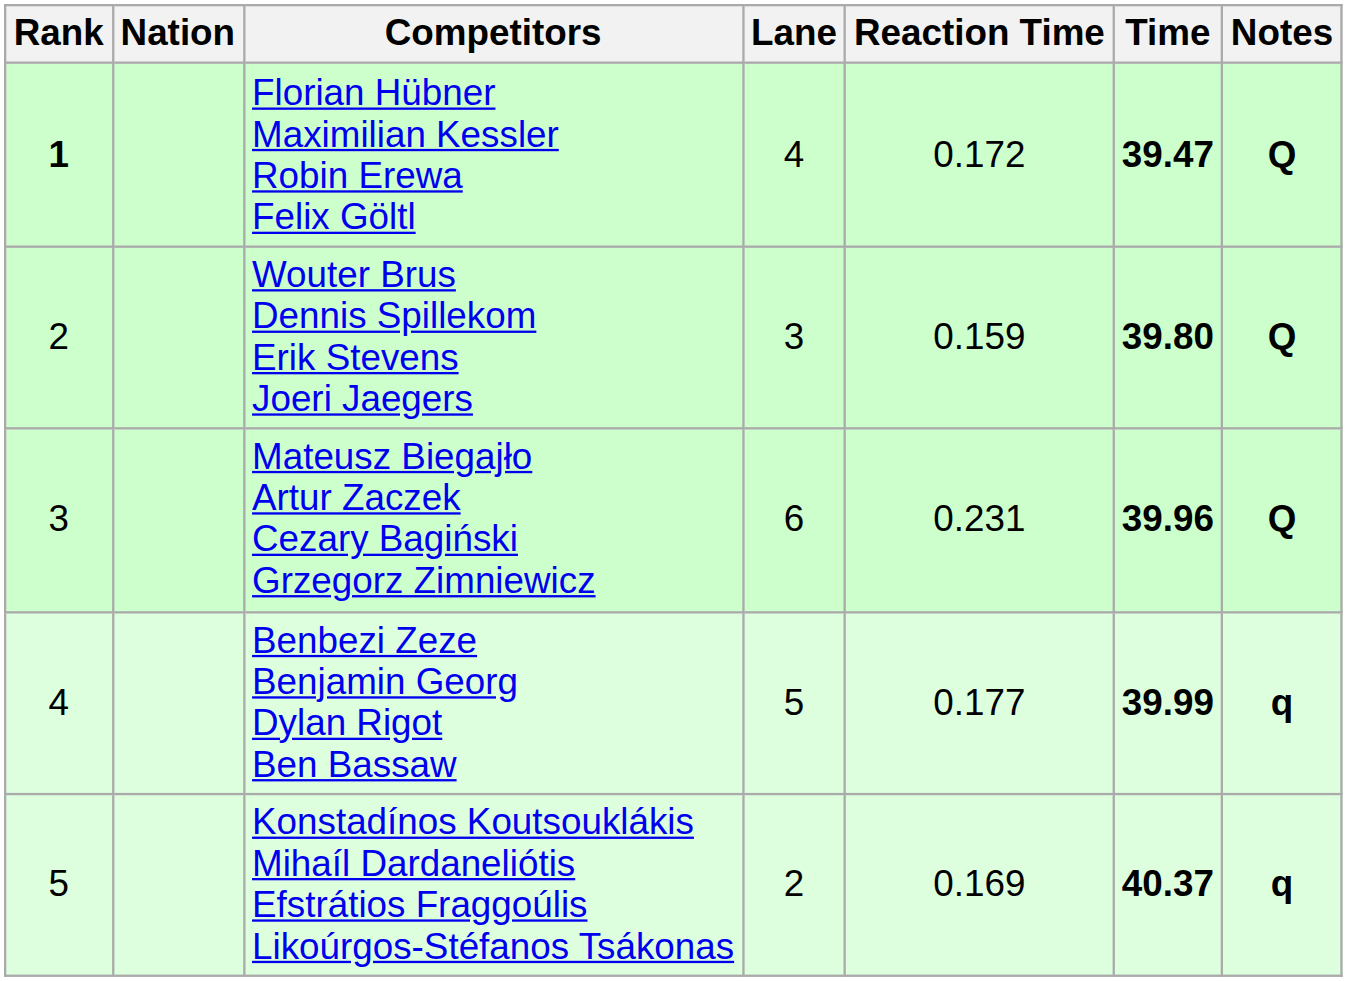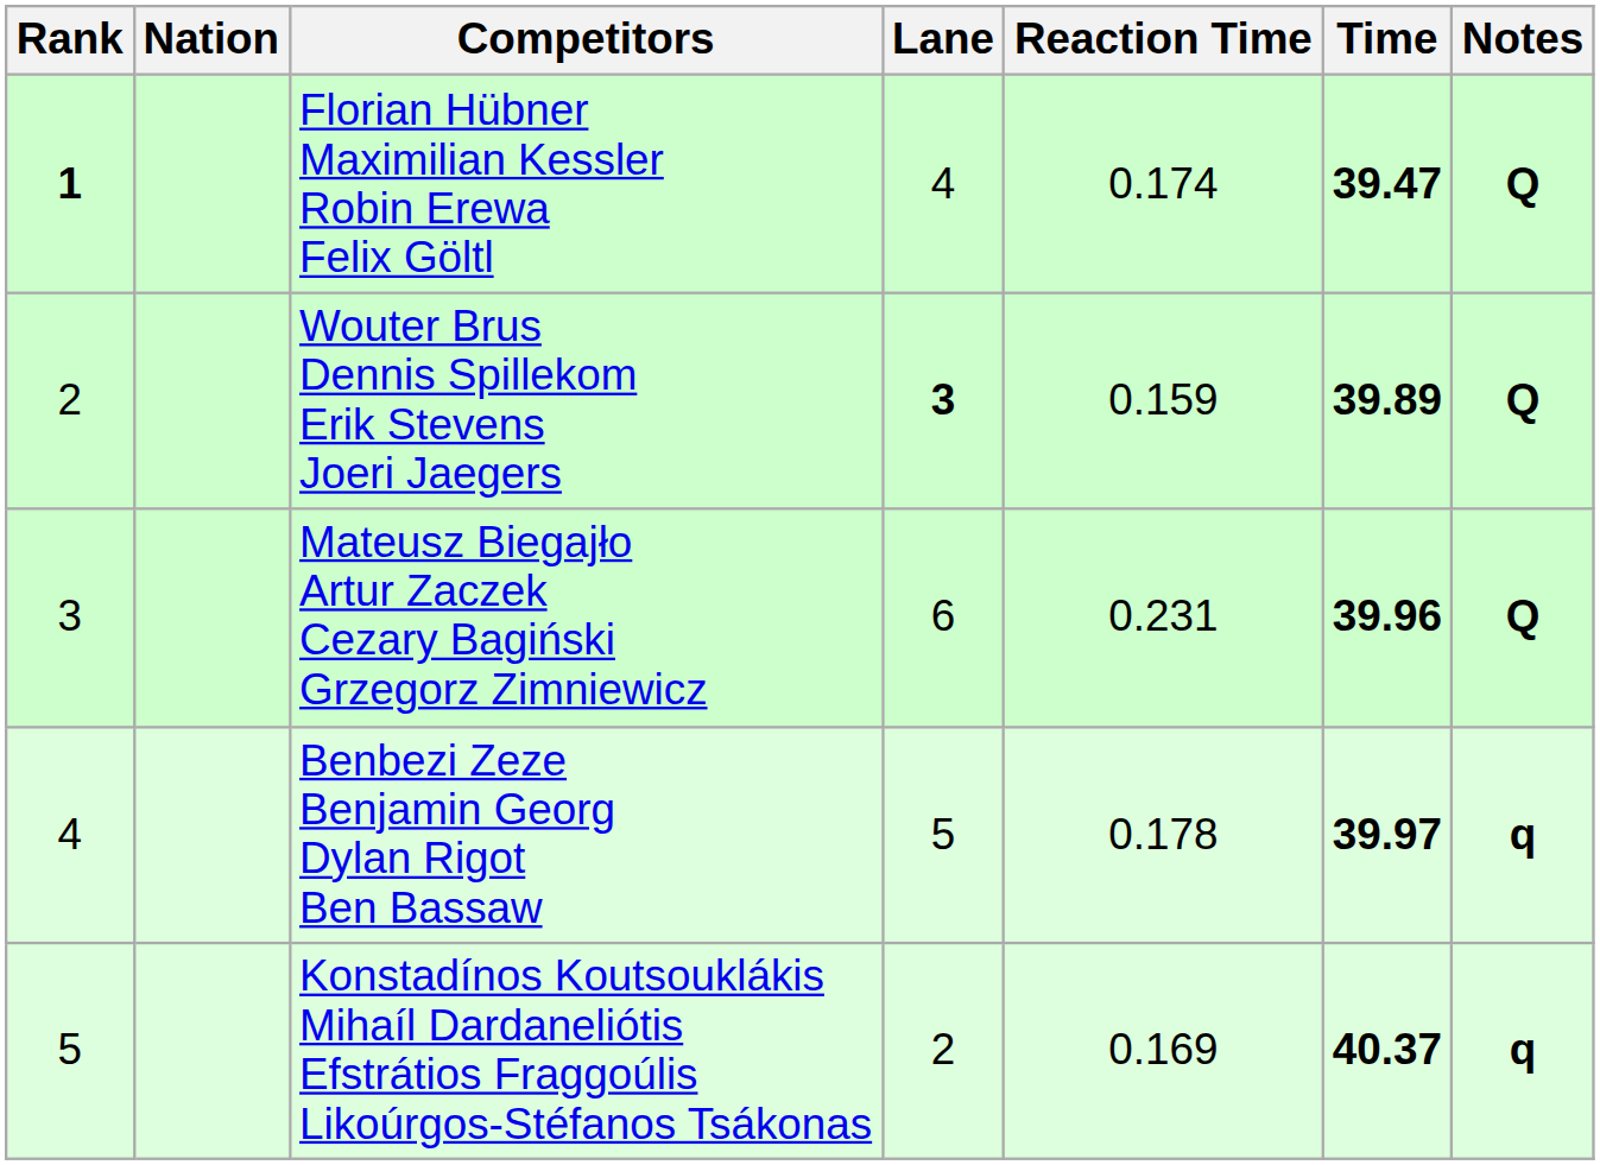 <table class="wikitable sortable" style="text-align:center">
 <tr>
 <th>Rank</th>
 <th>Nation</th>
 <th>Competitors</th>
 <th>Lane</th>
 <th>Reaction Time</th>
 <th>Time</th>
 <th>Notes</th>
 </tr>
 <tr bgcolor=ccffcc>
 <td><strong>1</strong></td>
 <td align=left></td>
 <td align=left><a href='#'>Florian Hübner</a><br><a href='#'>Maximilian Kessler</a><br><a href='#'>Robin Erewa</a><br><a href='#'>Felix Göltl</a></td>
 <td>4</td>
-<td>0.172</td>
+<td>0.174</td>
 <td><strong>39.47</strong></td>
 <td><strong>Q</strong></td>
 </tr>
 <tr bgcolor=ccffcc>
 <td>2</td>
 <td align=left></td>
 <td align=left><a href='#'>Wouter Brus</a><br><a href='#'>Dennis Spillekom</a><br><a href='#'>Erik Stevens</a><br><a href='#'>Joeri Jaegers</a></td>
-<td>3</td>
+<td><strong>3</strong></td>
 <td>0.159</td>
-<td><strong>39.80</strong></td>
+<td><strong>39.89</strong></td>
 <td><strong>Q</strong></td>
 </tr>
 <tr bgcolor=ccffcc>
 <td>3</td>
 <td align=left></td>
 <td align=left><a href='#'>Mateusz Biegajło</a><br><a href='#'>Artur Zaczek</a><br><a href='#'>Cezary Bagiński</a><br><a href='#'>Grzegorz Zimniewicz</a></td>
 <td>6</td>
 <td>0.231</td>
 <td><strong>39.96</strong></td>
 <td><strong>Q</strong></td>
 </tr>
 <tr bgcolor=ddffdd>
 <td>4</td>
 <td align=left></td>
 <td align=left><a href='#'>Benbezi Zeze</a><br><a href='#'>Benjamin Georg</a><br><a href='#'>Dylan Rigot</a><br><a href='#'>Ben Bassaw</a></td>
 <td>5</td>
-<td>0.177</td>
-<td><strong>39.99</strong></td>
+<td>0.178</td>
+<td><strong>39.97</strong></td>
 <td><strong>q</strong></td>
 </tr>
 <tr bgcolor=ddffdd>
 <td>5</td>
 <td align=left></td>
 <td align=left><a href='#'>Konstadínos Koutsouklákis</a><br><a href='#'>Mihaíl Dardaneliótis</a><br><a href='#'>Efstrátios Fraggoúlis</a><br><a href='#'>Likoúrgos-Stéfanos Tsákonas</a></td>
 <td>2</td>
 <td>0.169</td>
 <td><strong>40.37</strong></td>
 <td><strong>q</strong></td>
 </tr>
 </table>
